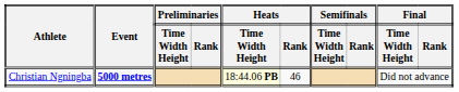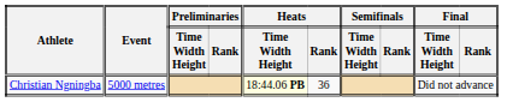 <table class=wikitable style="font-size:90%; border: double;">
 <tr>
 <th rowspan="2" style="border-right:double">Athlete</th>
 <th rowspan="2" style="border-right:double">Event</th>
 <th colspan="2" style="border-right:double; border-bottom:double;">Preliminaries</th>
 <th colspan="2" style="border-right:double; border-bottom:double;">Heats</th>
 <th colspan="2" style="border-right:double; border-bottom:double;">Semifinals</th>
 <th colspan="2" style="border-right:double; border-bottom:double;">Final</th>
 </tr>
 <tr>
 <th>Time<br>Width<br>Height</th>
 <th style="border-right:double">Rank</th>
 <th>Time<br>Width<br>Height</th>
 <th style="border-right:double">Rank</th>
 <th>Time<br>Width<br>Height</th>
 <th style="border-right:double">Rank</th>
 <th>Time<br>Width<br>Height</th>
 <th style="border-right:double">Rank</th>
 </tr>
 <tr style="border-top: double;">
 <td style="border-right:double"><a href='#'>Christian Ngningba</a></td>
-<td style="border-right:double"><strong><a href='#'>5000 metres</a></strong></td>
+<td style="border-right:double"><a href='#'>5000 metres</a></td>
 <td style="border-right:double" colspan= 2 bgcolor="wheat"></td>
 <td align=center style="background: lightyellow;">18:44.06 <strong>PB</strong></td>
-<td align=center style="border-right:double">46</td>
+<td align=center style="border-right:double">36</td>
 <td style="border-right:double" colspan= 2 bgcolor="wheat"></td>
 <td colspan="2" align=center>Did not advance</td>
 </tr>
 </table>
